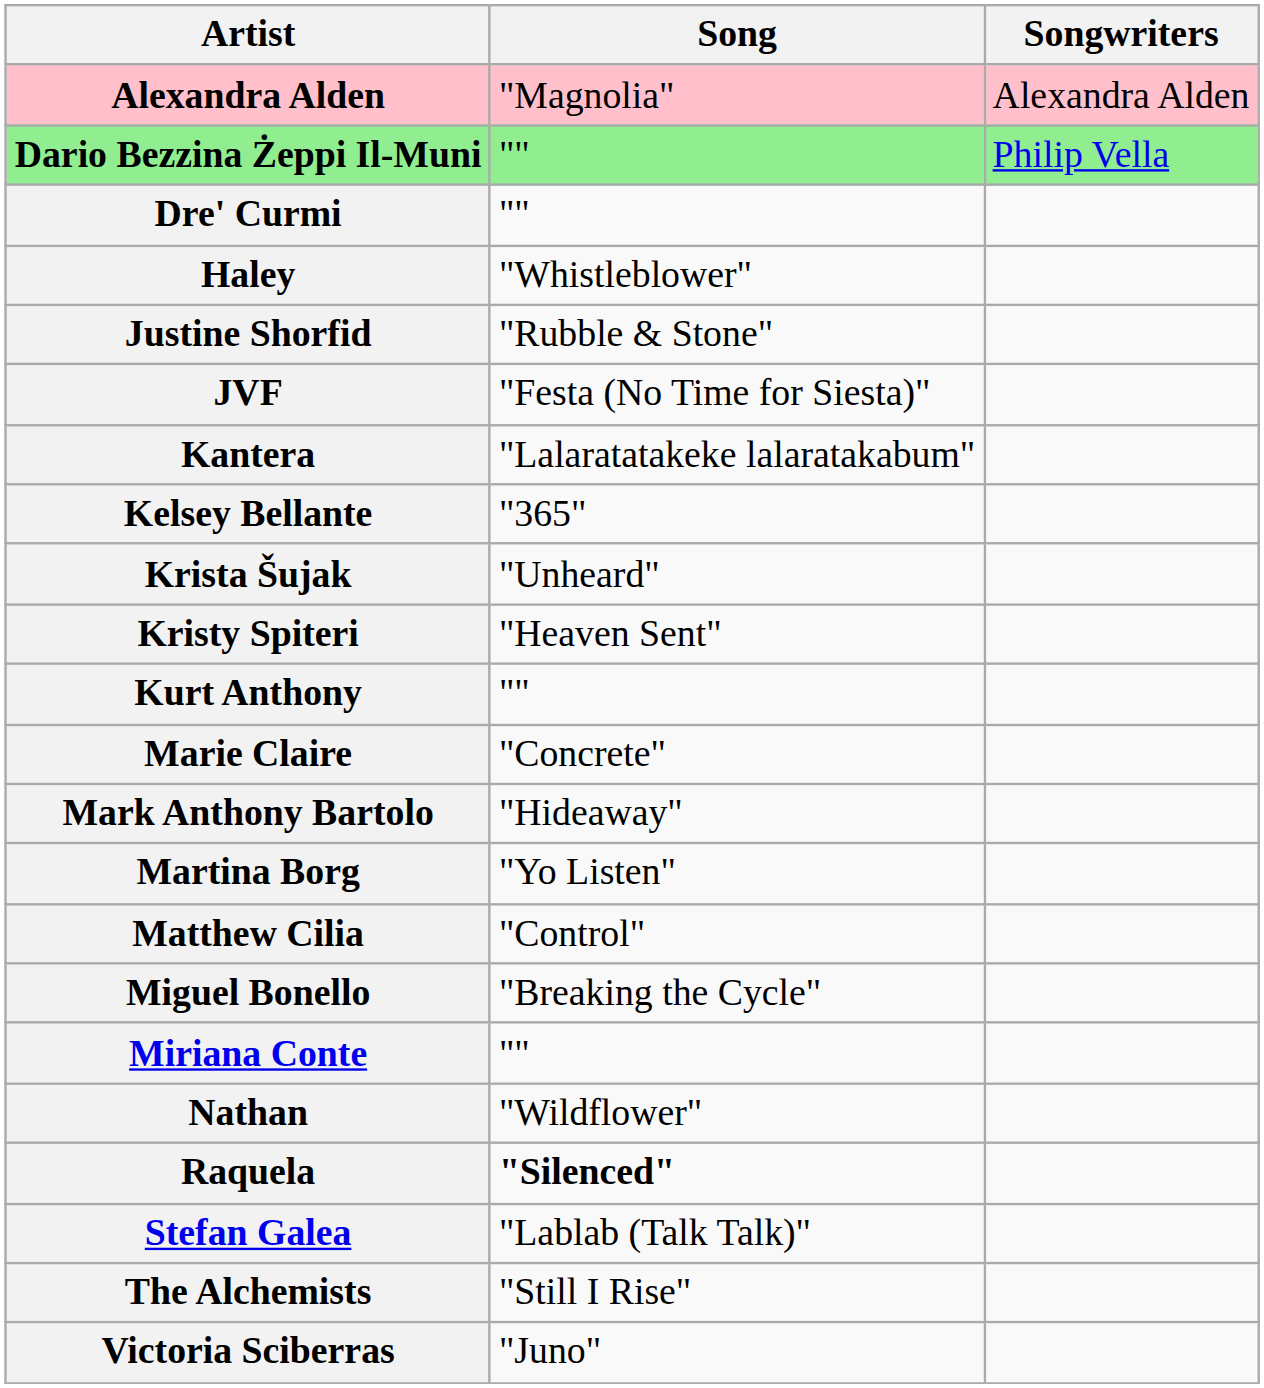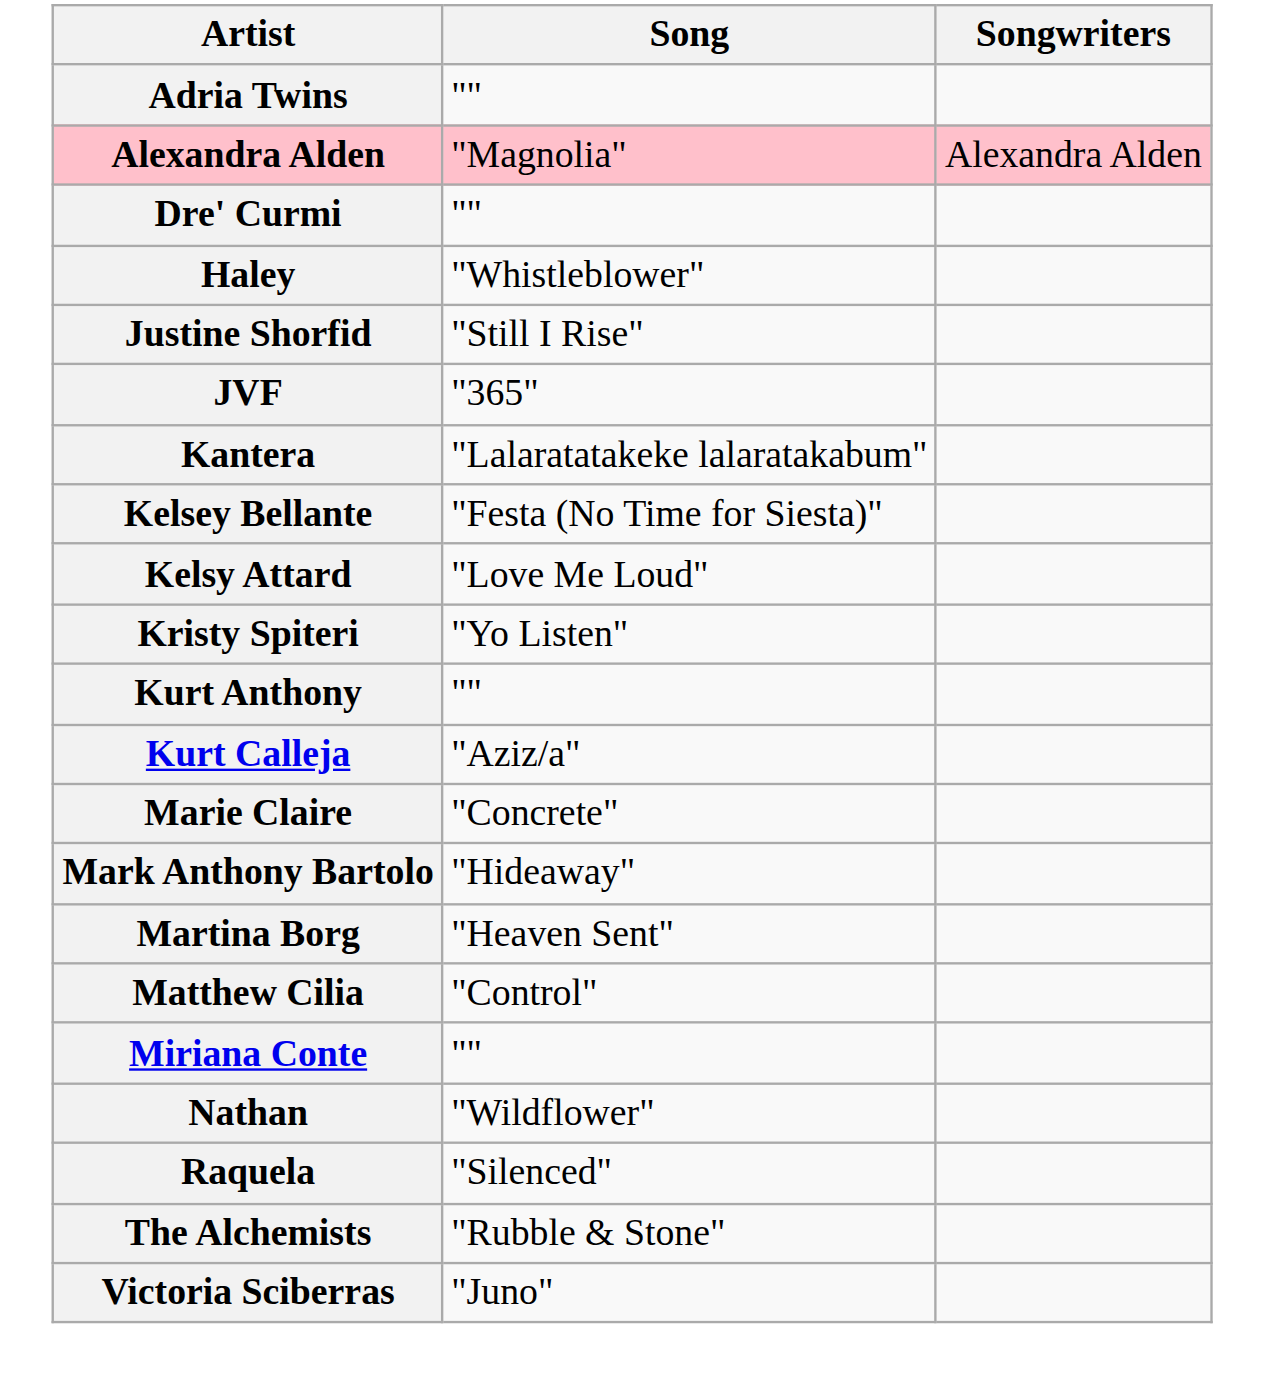 <table class="sortable wikitable plainrowheaders" style="margin: 1em auto 1em auto;">
 <tr>
 <th>Artist</th>
 <th>Song</th>
 <th>Songwriters</th>
 </tr>
+<tr>
+<th scope="row">Adria Twins</th>
+<td>""</td>
+<td></td>
+</tr>
 <tr style="background:#FFC0CB;">
 <th scope="row" style="background:#FFC0CB;">Alexandra Alden</th>
 <td>"Magnolia"</td>
 <td>Alexandra Alden</td>
-</tr>
-<tr style="background:#90EE90;">
-<th scope="row" style="background:#90EE90;">Dario Bezzina  Żeppi Il-Muni</th>
-<td>""</td>
-<td><a href='#'>Philip Vella</a></td>
 </tr>
 <tr>
 <th scope="row">Dre' Curmi</th>
 <td>""</td>
 <td></td>
 </tr>
 <tr>
 <th scope="row">Haley</th>
 <td>"Whistleblower"</td>
 <td></td>
 </tr>
 <tr>
 <th scope="row">Justine Shorfid</th>
-<td>"Rubble & Stone"</td>
+<td>"Still I Rise"</td>
 <td></td>
 </tr>
 <tr>
 <th scope="row">JVF</th>
-<td>"Festa (No Time for Siesta)"</td>
+<td>"365"</td>
 <td></td>
 </tr>
 <tr>
 <th scope="row">Kantera</th>
 <td>"Lalaratatakeke lalaratakabum"</td>
 <td></td>
 </tr>
 <tr>
 <th scope="row">Kelsey Bellante</th>
-<td>"365"</td>
+<td>"Festa (No Time for Siesta)"</td>
 <td></td>
 </tr>
 <tr>
-<th scope="row">Krista Šujak</th>
-<td>"Unheard"</td>
+<th scope="row">Kelsy Attard</th>
+<td>"Love Me Loud"</td>
 <td></td>
 </tr>
 <tr>
 <th scope="row">Kristy Spiteri</th>
-<td>"Heaven Sent"</td>
+<td>"Yo Listen"</td>
 <td></td>
 </tr>
 <tr>
 <th scope="row">Kurt Anthony</th>
 <td>""</td>
+<td></td>
+</tr>
+<tr>
+<th scope="row"><a href='#'>Kurt Calleja</a></th>
+<td>"Aziz/a"</td>
 <td></td>
 </tr>
 <tr>
 <th scope="row">Marie Claire</th>
 <td>"Concrete"</td>
 <td></td>
 </tr>
 <tr>
 <th scope="row">Mark Anthony Bartolo</th>
 <td>"Hideaway"</td>
 <td></td>
 </tr>
 <tr>
 <th scope="row">Martina Borg</th>
-<td>"Yo Listen"</td>
+<td>"Heaven Sent"</td>
 <td></td>
 </tr>
 <tr>
 <th scope="row">Matthew Cilia</th>
 <td>"Control"</td>
-<td></td>
-</tr>
-<tr>
-<th scope="row">Miguel Bonello</th>
-<td>"Breaking the Cycle"</td>
 <td></td>
 </tr>
 <tr>
 <th scope="row"><a href='#'>Miriana Conte</a></th>
 <td>""</td>
 <td></td>
 </tr>
 <tr>
 <th scope="row">Nathan</th>
 <td>"Wildflower"</td>
 <td></td>
 </tr>
 <tr>
 <th scope="row">Raquela</th>
-<td><strong>"Silenced"</strong></td>
-<td></td>
-</tr>
-<tr>
-<th scope="row"><a href='#'>Stefan Galea</a></th>
-<td>"Lablab (Talk Talk)"</td>
+<td>"Silenced"</td>
 <td></td>
 </tr>
 <tr>
 <th scope="row">The Alchemists</th>
-<td>"Still I Rise"</td>
+<td>"Rubble & Stone"</td>
 <td></td>
 </tr>
 <tr>
 <th scope="row">Victoria Sciberras</th>
 <td>"Juno"</td>
 <td></td>
 </tr>
 </table>
